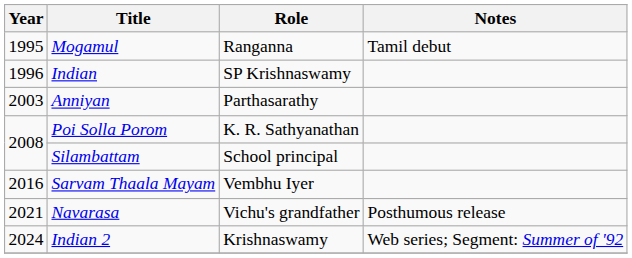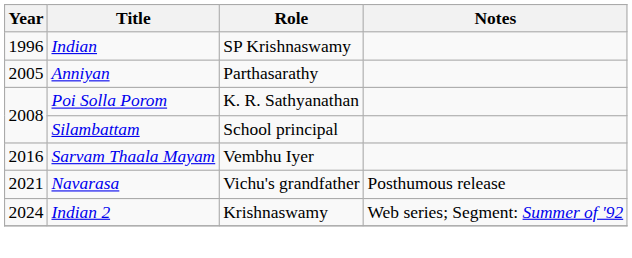 <table class="wikitable">
 <tr>
 <th scope="col">Year</th>
 <th scope="col">Title</th>
 <th scope="col">Role</th>
 <th scope="col" class="unsortable">Notes</th>
 </tr>
 <tr>
-<td>1995</td>
-<td><em><a href='#'>Mogamul</a></em></td>
-<td>Ranganna</td>
-<td>Tamil debut</td>
-</tr>
-<tr>
 <td>1996</td>
 <td><em><a href='#'>Indian</a></em></td>
 <td>SP Krishnaswamy</td>
 <td></td>
 </tr>
 <tr>
-<td>2003</td>
+<td>2005</td>
 <td><em><a href='#'>Anniyan</a></em></td>
 <td>Parthasarathy</td>
 <td></td>
 </tr>
 <tr>
 <td rowspan=2>2008</td>
 <td><em><a href='#'>Poi Solla Porom</a></em></td>
 <td>K. R. Sathyanathan</td>
 <td></td>
 </tr>
 <tr>
 <td><em><a href='#'>Silambattam</a></em></td>
 <td>School principal</td>
 <td></td>
 </tr>
 <tr>
 <td>2016</td>
 <td><em><a href='#'>Sarvam Thaala Mayam</a></em></td>
 <td>Vembhu Iyer</td>
 <td></td>
 </tr>
 <tr>
 <td>2021</td>
 <td><em><a href='#'>Navarasa</a></em></td>
 <td>Vichu's grandfather</td>
 <td>Posthumous release </td>
 </tr>
 <tr>
 <td>2024</td>
 <td><em><a href='#'>Indian 2</a></em></td>
 <td>Krishnaswamy</td>
 <td>Web series; Segment: <em><a href='#'>Summer of '92</a></em></td>
 </tr>
 <tr>
 </tr>
 </table>
